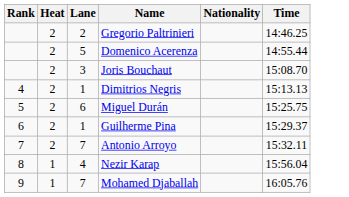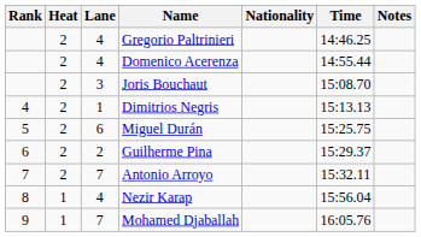 <table class="wikitable sortable" style="text-align:center">
 <tr>
 <th>Rank</th>
 <th>Heat</th>
 <th>Lane</th>
 <th>Name</th>
 <th>Nationality</th>
 <th>Time</th>
+<th>Notes</th>
 </tr>
 <tr>
 <td></td>
 <td>2</td>
-<td>2</td>
+<td>4</td>
 <td align="left"><a href='#'>Gregorio Paltrinieri</a></td>
 <td align="left"></td>
 <td>14:46.25</td>
+<td></td>
 </tr>
 <tr>
 <td></td>
 <td>2</td>
-<td>5</td>
+<td>4</td>
 <td align="left"><a href='#'>Domenico Acerenza</a></td>
 <td align="left"></td>
 <td>14:55.44</td>
+<td></td>
 </tr>
 <tr>
 <td></td>
 <td>2</td>
 <td>3</td>
 <td align="left"><a href='#'>Joris Bouchaut</a></td>
 <td align="left"></td>
 <td>15:08.70</td>
+<td></td>
 </tr>
 <tr>
 <td>4</td>
 <td>2</td>
 <td>1</td>
 <td align="left"><a href='#'>Dimitrios Negris</a></td>
 <td align="left"></td>
 <td>15:13.13</td>
+<td></td>
 </tr>
 <tr>
 <td>5</td>
 <td>2</td>
 <td>6</td>
 <td align="left"><a href='#'>Miguel Durán</a></td>
 <td align="left"></td>
 <td>15:25.75</td>
+<td></td>
 </tr>
 <tr>
 <td>6</td>
 <td>2</td>
-<td>1</td>
+<td>2</td>
 <td align="left"><a href='#'>Guilherme Pina</a></td>
 <td align="left"></td>
 <td>15:29.37</td>
+<td></td>
 </tr>
 <tr>
 <td>7</td>
 <td>2</td>
 <td>7</td>
 <td align="left"><a href='#'>Antonio Arroyo</a></td>
 <td align="left"></td>
 <td>15:32.11</td>
+<td></td>
 </tr>
 <tr>
 <td>8</td>
 <td>1</td>
 <td>4</td>
 <td align="left"><a href='#'>Nezir Karap</a></td>
 <td align="left"></td>
 <td>15:56.04</td>
+<td></td>
 </tr>
 <tr>
 <td>9</td>
 <td>1</td>
 <td>7</td>
 <td align="left"><a href='#'>Mohamed Djaballah</a></td>
 <td align="left"></td>
 <td>16:05.76</td>
+<td></td>
 </tr>
 </table>
